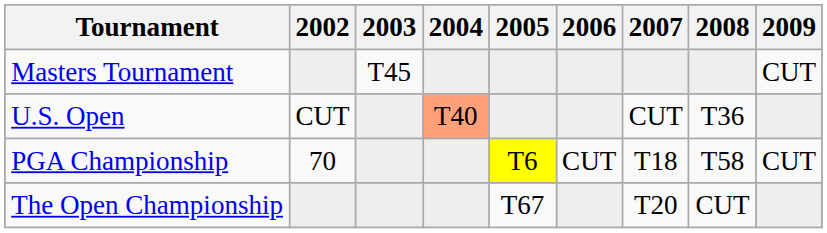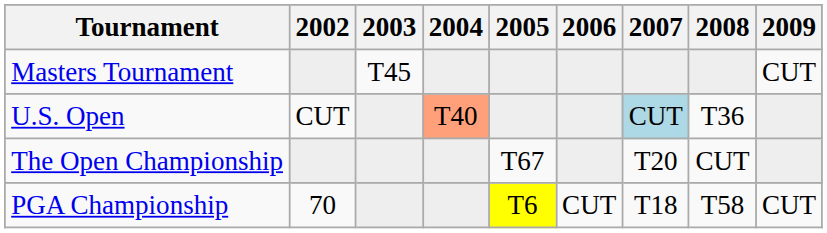 <table class="wikitable" style="font-size:95%;text-align:center;">
 <tr>
 <th>Tournament</th>
 <th>2002</th>
 <th>2003</th>
 <th>2004</th>
 <th>2005</th>
 <th>2006</th>
 <th>2007</th>
 <th>2008</th>
 <th>2009</th>
 </tr>
 <tr>
 <td align=left><a href='#'>Masters Tournament</a></td>
 <td style="background:#eeeeee;"></td>
 <td>T45</td>
 <td style="background:#eeeeee;"></td>
 <td style="background:#eeeeee;"></td>
 <td style="background:#eeeeee;"></td>
 <td style="background:#eeeeee;"></td>
 <td style="background:#eeeeee;"></td>
 <td>CUT</td>
 </tr>
 <tr>
 <td align=left><a href='#'>U.S. Open</a></td>
 <td>CUT</td>
 <td style="background:#eeeeee;"></td>
 <td style="background: lightsalmon;">T40</td>
 <td style="background:#eeeeee;"></td>
 <td style="background:#eeeeee;"></td>
+<td style="background: lightblue;">CUT</td>
+<td>T36</td>
+<td style="background:#eeeeee;"></td>
+</tr>
+<tr>
+<td align=left><a href='#'>The Open Championship</a></td>
+<td style="background:#eeeeee;"></td>
+<td style="background:#eeeeee;"></td>
+<td style="background:#eeeeee;"></td>
+<td>T67</td>
+<td style="background:#eeeeee;"></td>
+<td>T20</td>
 <td>CUT</td>
-<td>T36</td>
 <td style="background:#eeeeee;"></td>
 </tr>
 <tr>
 <td align=left><a href='#'>PGA Championship</a></td>
 <td>70</td>
 <td style="background:#eeeeee;"></td>
 <td style="background:#eeeeee;"></td>
 <td style="background:yellow;">T6</td>
 <td>CUT</td>
 <td>T18</td>
 <td>T58</td>
 <td>CUT</td>
 </tr>
-<tr>
-<td align=left><a href='#'>The Open Championship</a></td>
-<td style="background:#eeeeee;"></td>
-<td style="background:#eeeeee;"></td>
-<td style="background:#eeeeee;"></td>
-<td>T67</td>
-<td style="background:#eeeeee;"></td>
-<td>T20</td>
-<td>CUT</td>
-<td style="background:#eeeeee;"></td>
-</tr>
 </table>
